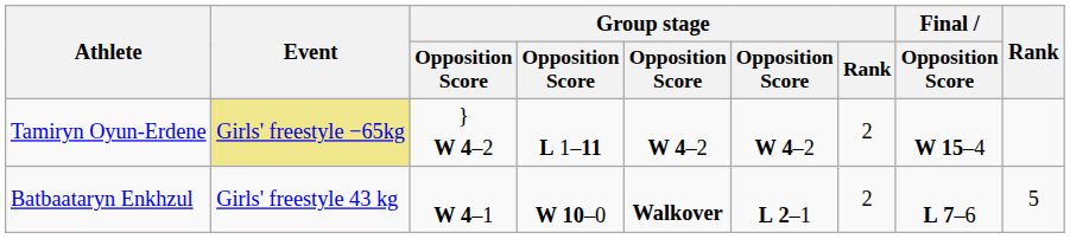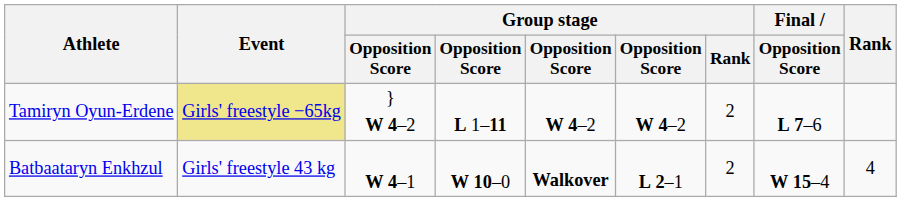 <table class="wikitable" style="font-size:90%">
 <tr>
 <th rowspan=2>Athlete</th>
 <th rowspan=2>Event</th>
 <th colspan=5>Group stage</th>
 <th>Final / </th>
 <th rowspan=2>Rank</th>
 </tr>
 <tr style="font-size:95%">
 <th>Opposition<br>Score</th>
 <th>Opposition<br>Score</th>
 <th>Opposition<br>Score</th>
 <th>Opposition<br>Score</th>
 <th>Rank</th>
 <th>Opposition<br>Score</th>
 </tr>
 <tr align=center>
 <td align=left><a href='#'>Tamiryn Oyun-Erdene</a></td>
 <td align=left style="background: khaki;"><a href='#'>Girls' freestyle −65kg</a></td>
 <td>}<br><strong>W</strong> <strong>4</strong>–2<sup></sup></td>
 <td><br><strong>L</strong> 1–<strong>11</strong><sup></sup></td>
 <td><br><strong>W</strong> <strong>4</strong>–2<sup></sup></td>
 <td><br><strong>W</strong> <strong>4</strong>–2<sup></sup></td>
 <td>2 </td>
-<td><br><strong>W</strong> <strong>15</strong>–4<sup></sup></td>
+<td><br><strong>L</strong> <strong>7</strong>–6<sup></sup></td>
 <td></td>
 </tr>
 <tr align=center>
 <td align=left><a href='#'>Batbaataryn Enkhzul</a></td>
 <td align=left><a href='#'>Girls' freestyle 43 kg</a></td>
 <td><br><strong>W</strong> <strong>4</strong>–1<sup></sup></td>
 <td><br><strong>W</strong> <strong>10</strong>–0<sup></sup></td>
 <td><br><strong>Walkover</strong></td>
 <td><br><strong>L</strong> <strong>2</strong>–1<sup></sup></td>
 <td>2 </td>
-<td><br><strong>L</strong> <strong>7</strong>–6<sup></sup></td>
-<td>5</td>
+<td><br><strong>W</strong> <strong>15</strong>–4<sup></sup></td>
+<td>4</td>
 </tr>
 </table>
